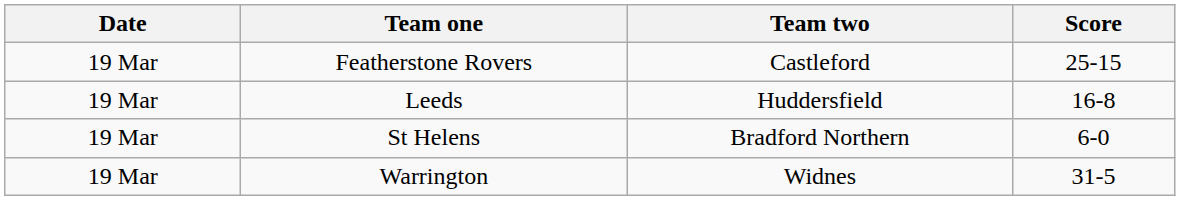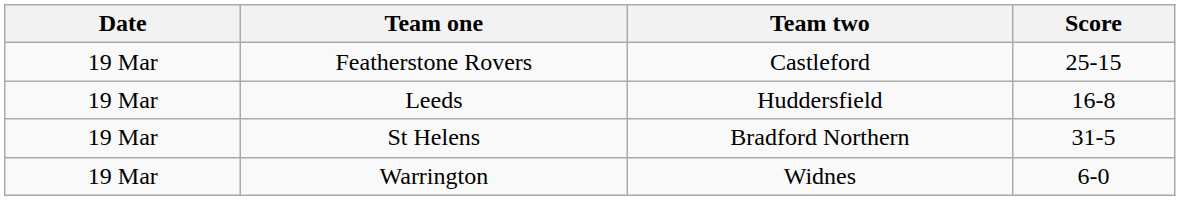 <table class="wikitable" style="text-align: center">
 <tr>
 <th width=150>Date</th>
 <th width=250>Team one</th>
 <th width=250>Team two</th>
 <th width=100>Score</th>
 </tr>
 <tr>
 <td>19 Mar</td>
 <td>Featherstone Rovers</td>
 <td>Castleford</td>
 <td>25-15</td>
 </tr>
 <tr>
 <td>19 Mar</td>
 <td>Leeds</td>
 <td>Huddersfield</td>
 <td>16-8</td>
 </tr>
 <tr>
 <td>19 Mar</td>
 <td>St Helens</td>
 <td>Bradford Northern</td>
-<td>6-0</td>
+<td>31-5</td>
 </tr>
 <tr>
 <td>19 Mar</td>
 <td>Warrington</td>
 <td>Widnes</td>
-<td>31-5</td>
+<td>6-0</td>
 </tr>
 </table>
